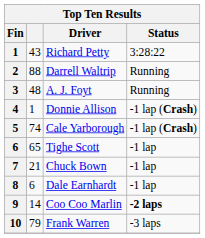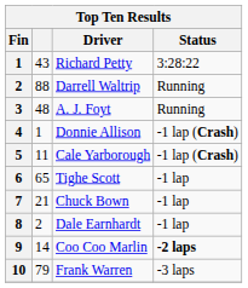 <table class="wikitable" style="font-size: 95%;">
 <tr>
 <th colspan=4><strong>Top Ten Results</strong></th>
 </tr>
 <tr>
 <th>Fin</th>
 <th></th>
 <th>Driver</th>
 <th>Status</th>
 </tr>
 <tr>
 <th>1</th>
 <td>43</td>
 <td><a href='#'>Richard Petty</a></td>
 <td>3:28:22</td>
 </tr>
 <tr>
 <th>2</th>
 <td>88</td>
 <td><a href='#'>Darrell Waltrip</a></td>
 <td>Running</td>
 </tr>
 <tr>
 <th>3</th>
 <td>48</td>
 <td><a href='#'>A. J. Foyt</a></td>
 <td>Running</td>
 </tr>
 <tr>
 <th>4</th>
 <td>1</td>
 <td><a href='#'>Donnie Allison</a></td>
 <td>-1 lap (<strong>Crash</strong>)</td>
 </tr>
 <tr>
 <th>5</th>
-<td>74</td>
+<td>11</td>
 <td><a href='#'>Cale Yarborough</a></td>
 <td>-1 lap (<strong>Crash</strong>)</td>
 </tr>
 <tr>
 <th>6</th>
 <td>65</td>
 <td><a href='#'>Tighe Scott</a></td>
 <td>-1 lap</td>
 </tr>
 <tr>
 <th>7</th>
 <td>21</td>
 <td><a href='#'>Chuck Bown</a></td>
 <td>-1 lap</td>
 </tr>
 <tr>
 <th>8</th>
-<td>6</td>
+<td>2</td>
 <td><a href='#'>Dale Earnhardt</a></td>
 <td>-1 lap</td>
 </tr>
 <tr>
 <th>9</th>
 <td>14</td>
 <td><a href='#'>Coo Coo Marlin</a></td>
 <td><strong>-2 laps</strong></td>
 </tr>
 <tr>
 <th>10</th>
 <td>79</td>
 <td><a href='#'>Frank Warren</a></td>
 <td>-3 laps</td>
 </tr>
 <tr>
 </tr>
 </table>
